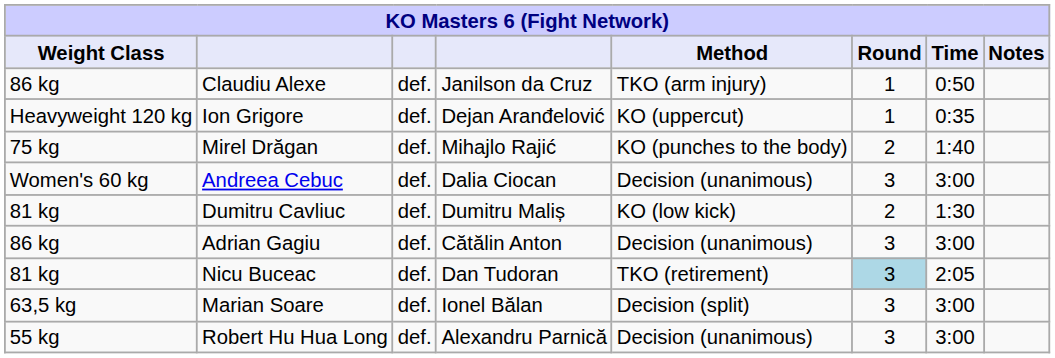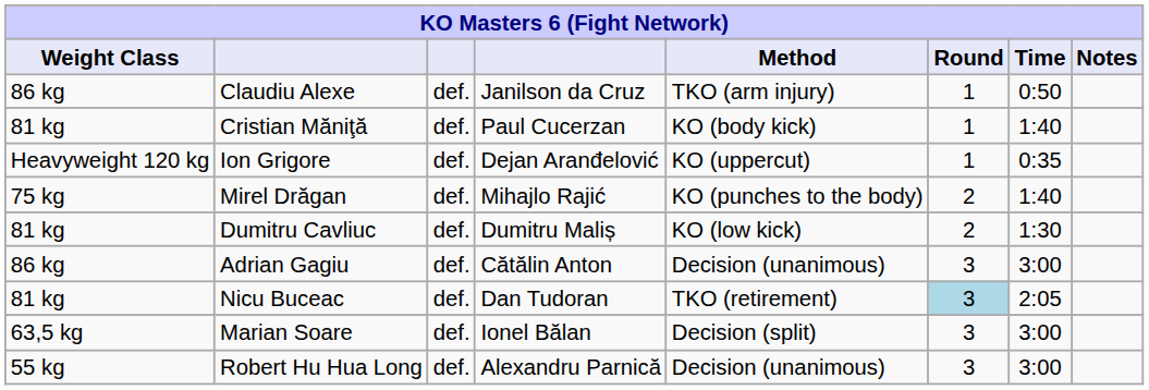 <table class="wikitable" style="font-size: 70%;">
 <tr>
 <th colspan="8" style="background-color: #ccf; color: #000080; text-align: center;"><strong>KO Masters 6 (Fight Network)</strong></th>
 </tr>
 <tr>
 <th colspan="1" style="background-color: #E6E8FA; color: #000000; text-align: center;">Weight Class</th>
 <th colspan="1" style="background-color: #E6E8FA; color: #000000; text-align: center;"></th>
 <th colspan="1" style="background-color: #E6E8FA; color: #000000; text-align: center;"></th>
 <th colspan="1" style="background-color: #E6E8FA; color: #000000; text-align: center;"></th>
 <th colspan="1" style="background-color: #E6E8FA; color: #000000; text-align: center;">Method</th>
 <th colspan="1" style="background-color: #E6E8FA; color: #000000; text-align: center;">Round</th>
 <th colspan="1" style="background-color: #E6E8FA; color: #000000; text-align: center;">Time</th>
 <th colspan="1" style="background-color: #E6E8FA; color: #000000; text-align: center;">Notes</th>
 </tr>
 <tr>
 <td>86 kg</td>
 <td> Claudiu Alexe</td>
 <td align=center>def.</td>
 <td> Janilson da Cruz</td>
 <td>TKO (arm injury)</td>
 <td align=center>1</td>
 <td align=center>0:50</td>
 <td></td>
 </tr>
 <tr>
+<td>81 kg</td>
+<td> Cristian Măniţă</td>
+<td align=center>def.</td>
+<td> Paul Cucerzan</td>
+<td>KO (body kick)</td>
+<td align=center>1</td>
+<td align=center>1:40</td>
+<td></td>
+</tr>
+<tr>
 <td>Heavyweight 120 kg</td>
 <td> Ion Grigore</td>
 <td align=center>def.</td>
 <td> Dejan Aranđelović</td>
 <td>KO (uppercut)</td>
 <td align=center>1</td>
 <td align=center>0:35</td>
 <td></td>
 </tr>
 <tr>
 <td>75 kg</td>
 <td> Mirel Drăgan</td>
 <td align=center>def.</td>
 <td> Mihajlo Rajić</td>
 <td>KO (punches to the body)</td>
 <td align=center>2</td>
 <td align=center>1:40</td>
-<td></td>
-</tr>
-<tr>
-<td>Women's 60 kg</td>
-<td> <a href='#'>Andreea Cebuc</a></td>
-<td align=center>def.</td>
-<td> Dalia Ciocan</td>
-<td>Decision (unanimous)</td>
-<td align=center>3</td>
-<td align=center>3:00</td>
 <td></td>
 </tr>
 <tr>
 <td>81 kg</td>
 <td> Dumitru Cavliuc</td>
 <td align=center>def.</td>
 <td> Dumitru Maliș</td>
 <td>KO (low kick)</td>
 <td align=center>2</td>
 <td align=center>1:30</td>
 </tr>
 <tr>
 <td>86 kg</td>
 <td> Adrian Gagiu</td>
 <td align=center>def.</td>
 <td> Cătălin Anton</td>
 <td>Decision (unanimous)</td>
 <td align=center>3</td>
 <td align=center>3:00</td>
 <td></td>
 </tr>
 <tr>
 <td>81 kg</td>
 <td> Nicu Buceac</td>
 <td align=center>def.</td>
 <td> Dan Tudoran</td>
 <td>TKO (retirement)</td>
 <td align=center style="background: lightblue;">3</td>
 <td align=center>2:05</td>
 <td></td>
 </tr>
 <tr>
 <td>63,5 kg</td>
 <td> Marian Soare</td>
 <td align=center>def.</td>
 <td> Ionel Bălan</td>
 <td>Decision (split)</td>
 <td align=center>3</td>
 <td align=center>3:00</td>
 <td></td>
 </tr>
 <tr>
 <td>55 kg</td>
 <td> Robert Hu Hua Long</td>
 <td align=center>def.</td>
 <td> Alexandru Parnică</td>
 <td>Decision (unanimous)</td>
 <td align=center>3</td>
 <td align=center>3:00</td>
 <td></td>
 </tr>
 </table>
